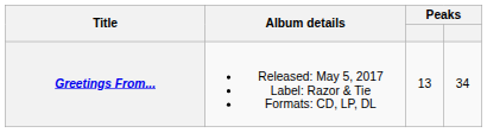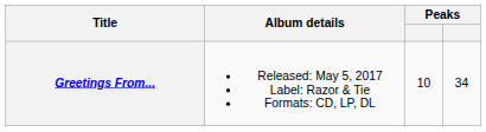 <table class="wikitable plainrowheaders" style="text-align:center;">
 <tr>
 <th scope="col" rowspan="2" style="width:16em;">Title</th>
 <th scope="col" rowspan="2" style="width:16em;">Album details</th>
 <th scope="col" colspan="2">Peaks</th>
 </tr>
 <tr>
 <th scope="col" style="width:3em;font-size:90%;"><br></th>
 <th scope="col" style="width:3em;font-size:90%;"><br></th>
 </tr>
 <tr>
 <th scope="row"><em><a href='#'>Greetings From...</a></em></th>
 <td><br><ul><li>Released: May 5, 2017</li><li>Label: Razor & Tie</li><li>Formats: CD, LP, DL</li></ul></td>
-<td>13</td>
+<td>10</td>
 <td>34</td>
 </tr>
 </table>
